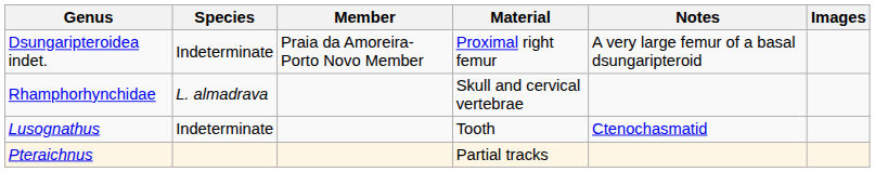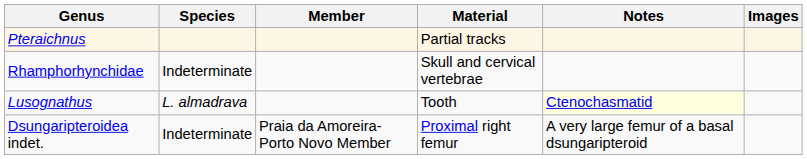 <table class="wikitable" align="center">
 <tr>
 <th>Genus</th>
 <th>Species</th>
 <th>Member</th>
 <th>Material</th>
 <th>Notes</th>
 <th>Images</th>
 </tr>
 <tr>
+<td style="background:#FEF6E4;"><em><a href='#'>Pteraichnus</a></em></td>
+<td style="background:#FEF6E4;"></td>
+<td style="background:#FEF6E4;"></td>
+<td style="background:#FEF6E4;">Partial tracks</td>
+<td style="background:#FEF6E4;"></td>
+<td style="background:#FEF6E4;"></td>
+</tr>
+<tr>
+<td><a href='#'>Rhamphorhynchidae</a></td>
+<td>Indeterminate</td>
+<td></td>
+<td>Skull and cervical vertebrae</td>
+<td></td>
+<td></td>
+</tr>
+<tr>
+<td><em><a href='#'>Lusognathus</a></em></td>
+<td><em>L. almadrava</em></td>
+<td></td>
+<td>Tooth</td>
+<td style="background: lightyellow;"><a href='#'>Ctenochasmatid</a></td>
+<td></td>
+</tr>
+<tr>
 <td><a href='#'>Dsungaripteroidea</a> indet.</td>
 <td>Indeterminate</td>
 <td>Praia da Amoreira-Porto Novo Member</td>
 <td><a href='#'>Proximal</a> right femur</td>
 <td>A very large femur of a basal dsungaripteroid</td>
 <td></td>
 </tr>
-<tr>
-<td><a href='#'>Rhamphorhynchidae</a></td>
-<td><em>L. almadrava</em></td>
-<td></td>
-<td>Skull and cervical vertebrae</td>
-<td></td>
-<td></td>
-</tr>
-<tr>
-<td><em><a href='#'>Lusognathus</a></em></td>
-<td>Indeterminate</td>
-<td></td>
-<td>Tooth</td>
-<td><a href='#'>Ctenochasmatid</a></td>
-<td></td>
-</tr>
-<tr>
-<td style="background:#FEF6E4;"><em><a href='#'>Pteraichnus</a></em></td>
-<td style="background:#FEF6E4;"></td>
-<td style="background:#FEF6E4;"></td>
-<td style="background:#FEF6E4;">Partial tracks</td>
-<td style="background:#FEF6E4;"></td>
-<td style="background:#FEF6E4;"></td>
-</tr>
 </table>
